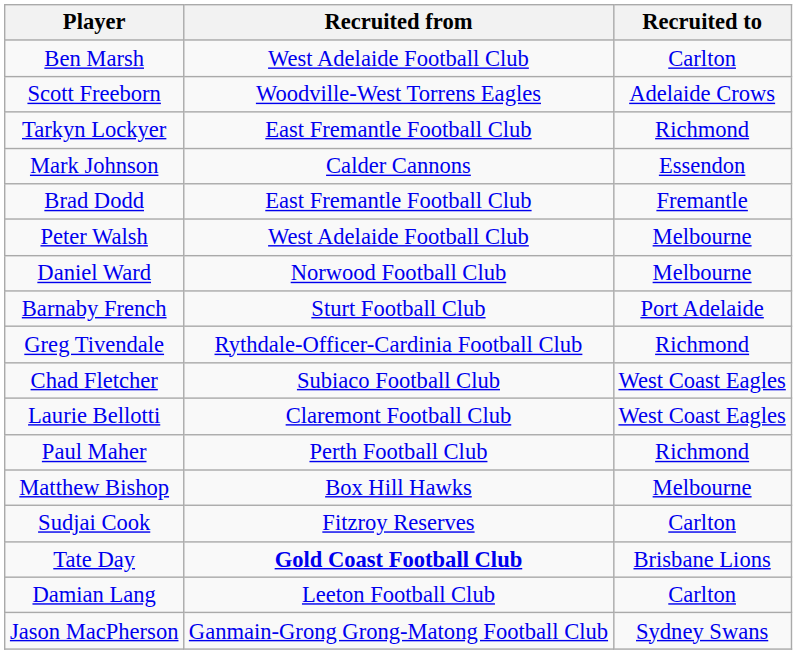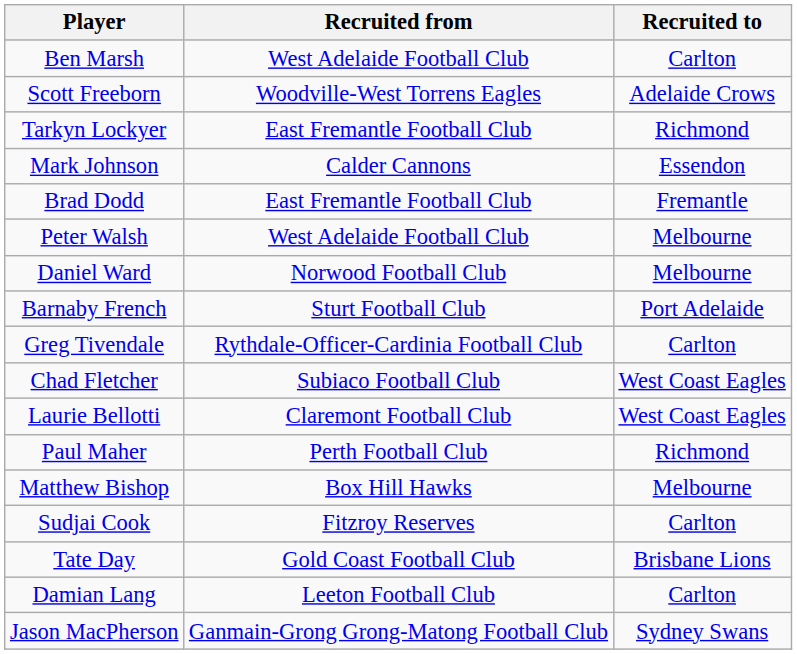 <table class="wikitable sortable" style="text-align: center;">
 <tr>
 <th>Player</th>
 <th>Recruited from</th>
 <th>Recruited to</th>
 </tr>
 <tr>
 <td><a href='#'>Ben Marsh</a></td>
 <td><a href='#'>West Adelaide Football Club</a></td>
 <td><a href='#'>Carlton</a></td>
 </tr>
 <tr>
 <td><a href='#'>Scott Freeborn</a></td>
 <td><a href='#'>Woodville-West Torrens Eagles</a></td>
 <td><a href='#'>Adelaide Crows</a></td>
 </tr>
 <tr>
 <td><a href='#'>Tarkyn Lockyer</a></td>
 <td><a href='#'>East Fremantle Football Club</a></td>
 <td><a href='#'>Richmond</a></td>
 </tr>
 <tr>
 <td><a href='#'>Mark Johnson</a></td>
 <td><a href='#'>Calder Cannons</a></td>
 <td><a href='#'>Essendon</a></td>
 </tr>
 <tr>
 <td><a href='#'>Brad Dodd</a></td>
 <td><a href='#'>East Fremantle Football Club</a></td>
 <td><a href='#'>Fremantle</a></td>
 </tr>
 <tr>
 <td><a href='#'>Peter Walsh</a></td>
 <td><a href='#'>West Adelaide Football Club</a></td>
 <td><a href='#'>Melbourne</a></td>
 </tr>
 <tr>
 <td><a href='#'>Daniel Ward</a></td>
 <td><a href='#'>Norwood Football Club</a></td>
 <td><a href='#'>Melbourne</a></td>
 </tr>
 <tr>
 <td><a href='#'>Barnaby French</a></td>
 <td><a href='#'>Sturt Football Club</a></td>
 <td><a href='#'>Port Adelaide</a></td>
 </tr>
 <tr>
 <td><a href='#'>Greg Tivendale</a></td>
 <td><a href='#'>Rythdale-Officer-Cardinia Football Club</a></td>
-<td><a href='#'>Richmond</a></td>
+<td><a href='#'>Carlton</a></td>
 </tr>
 <tr>
 <td><a href='#'>Chad Fletcher</a></td>
 <td><a href='#'>Subiaco Football Club</a></td>
 <td><a href='#'>West Coast Eagles</a></td>
 </tr>
 <tr>
 <td><a href='#'>Laurie Bellotti</a></td>
 <td><a href='#'>Claremont Football Club</a></td>
 <td><a href='#'>West Coast Eagles</a></td>
 </tr>
 <tr>
 <td><a href='#'>Paul Maher</a></td>
 <td><a href='#'>Perth Football Club</a></td>
 <td><a href='#'>Richmond</a></td>
 </tr>
 <tr>
 <td><a href='#'>Matthew Bishop</a></td>
 <td><a href='#'>Box Hill Hawks</a></td>
 <td><a href='#'>Melbourne</a></td>
 </tr>
 <tr>
 <td><a href='#'>Sudjai Cook</a></td>
 <td><a href='#'>Fitzroy Reserves</a></td>
 <td><a href='#'>Carlton</a></td>
 </tr>
 <tr>
 <td><a href='#'>Tate Day</a></td>
-<td><strong><a href='#'>Gold Coast Football Club</a></strong></td>
+<td><a href='#'>Gold Coast Football Club</a></td>
 <td><a href='#'>Brisbane Lions</a></td>
 </tr>
 <tr>
 <td><a href='#'>Damian Lang</a></td>
 <td><a href='#'>Leeton Football Club</a></td>
 <td><a href='#'>Carlton</a></td>
 </tr>
 <tr>
 <td><a href='#'>Jason MacPherson</a></td>
 <td><a href='#'>Ganmain-Grong Grong-Matong Football Club</a></td>
 <td><a href='#'>Sydney Swans</a></td>
 </tr>
 </table>
